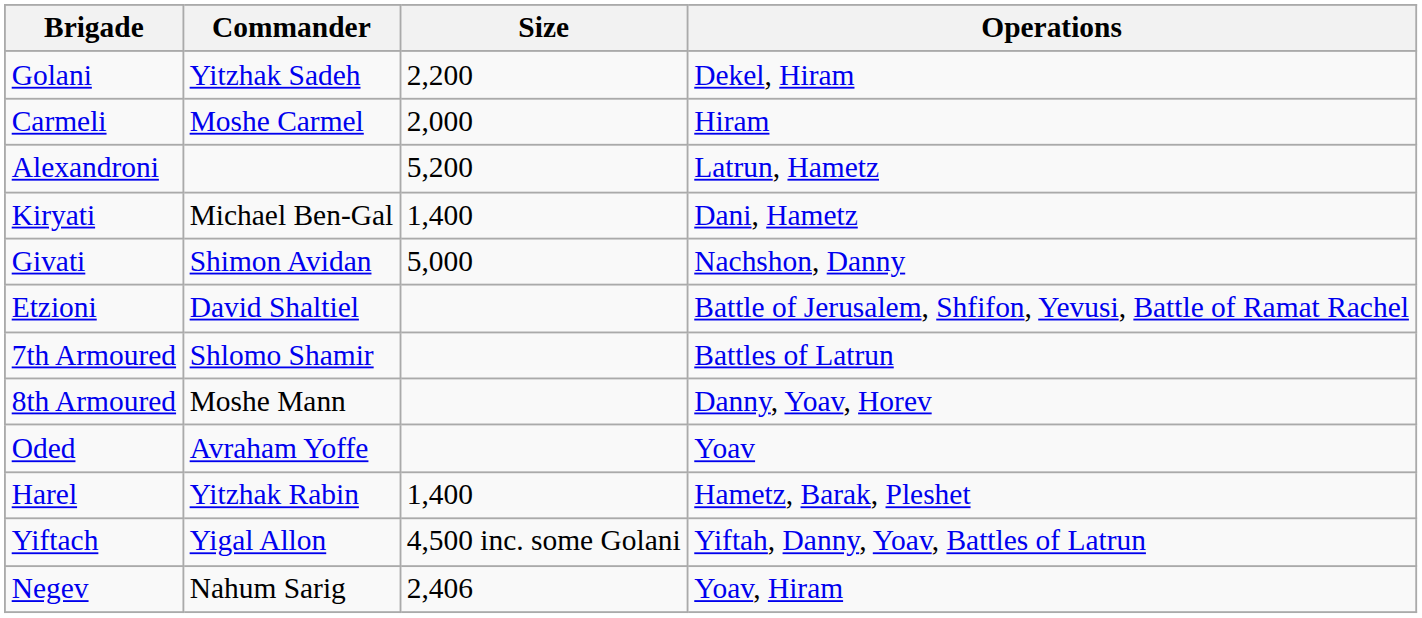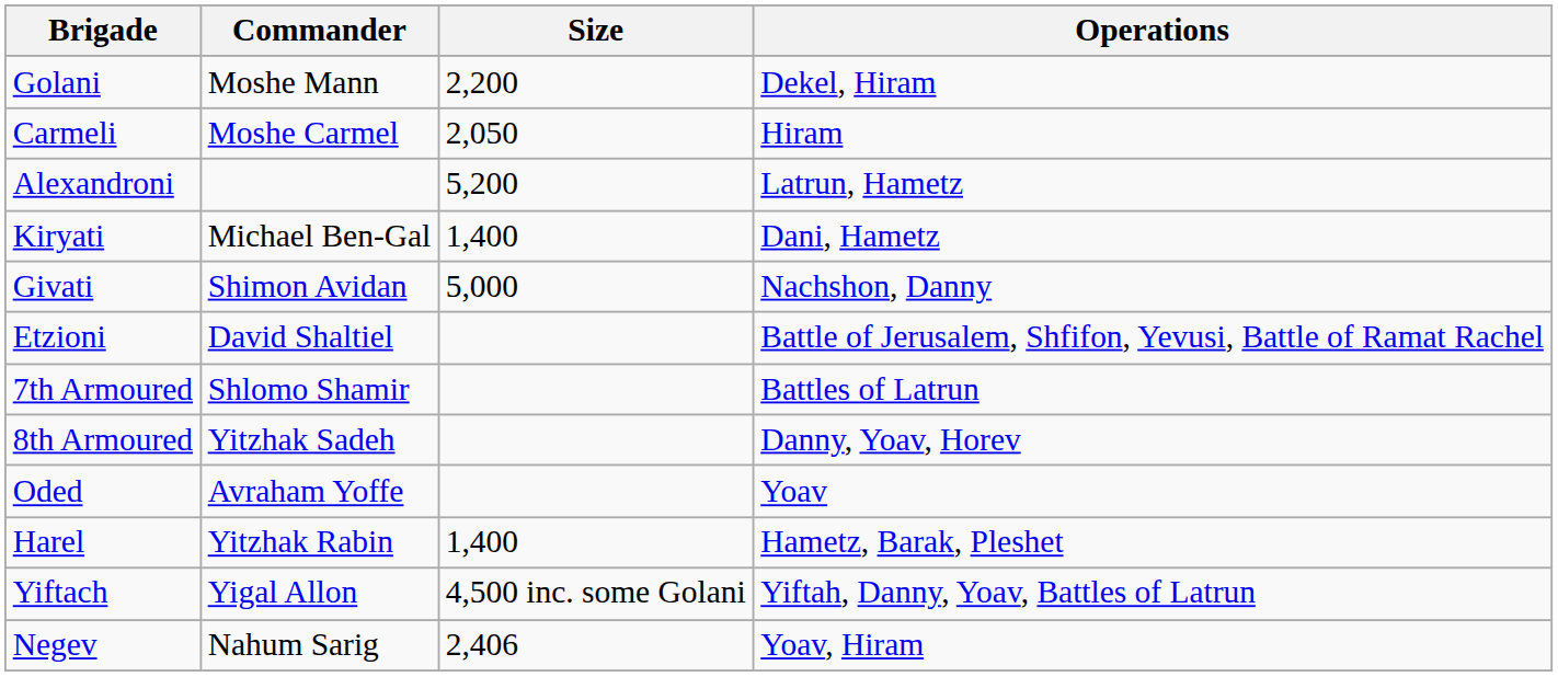 <table class="wikitable">
 <tr>
 <th>Brigade</th>
 <th>Commander</th>
 <th>Size</th>
 <th>Operations</th>
 </tr>
 <tr>
 <td><a href='#'>Golani</a></td>
-<td><a href='#'>Yitzhak Sadeh</a></td>
+<td>Moshe Mann</td>
 <td>2,200</td>
 <td><a href='#'>Dekel</a>, <a href='#'>Hiram</a></td>
 </tr>
 <tr>
 <td><a href='#'>Carmeli</a></td>
 <td><a href='#'>Moshe Carmel</a></td>
-<td>2,000</td>
+<td>2,050</td>
 <td><a href='#'>Hiram</a></td>
 </tr>
 <tr>
 <td><a href='#'>Alexandroni</a></td>
 <td></td>
 <td>5,200</td>
 <td><a href='#'>Latrun</a>, <a href='#'>Hametz</a></td>
 </tr>
 <tr>
 <td><a href='#'>Kiryati</a></td>
 <td>Michael Ben-Gal</td>
 <td>1,400</td>
 <td><a href='#'>Dani</a>, <a href='#'>Hametz</a></td>
 </tr>
 <tr>
 <td><a href='#'>Givati</a></td>
 <td><a href='#'>Shimon Avidan</a></td>
 <td>5,000</td>
 <td><a href='#'>Nachshon</a>, <a href='#'>Danny</a></td>
 </tr>
 <tr>
 <td><a href='#'>Etzioni</a></td>
 <td><a href='#'>David Shaltiel</a></td>
 <td></td>
 <td><a href='#'>Battle of Jerusalem</a>, <a href='#'>Shfifon</a>, <a href='#'>Yevusi</a>, <a href='#'>Battle of Ramat Rachel</a></td>
 </tr>
 <tr>
 <td><a href='#'>7th Armoured</a></td>
 <td><a href='#'>Shlomo Shamir</a></td>
 <td></td>
 <td><a href='#'>Battles of Latrun</a></td>
 </tr>
 <tr>
 <td><a href='#'>8th Armoured</a></td>
-<td>Moshe Mann</td>
+<td><a href='#'>Yitzhak Sadeh</a></td>
 <td></td>
 <td><a href='#'>Danny</a>, <a href='#'>Yoav</a>, <a href='#'>Horev</a></td>
 </tr>
 <tr>
 <td><a href='#'>Oded</a></td>
 <td><a href='#'>Avraham Yoffe</a></td>
 <td></td>
 <td><a href='#'>Yoav</a></td>
 </tr>
 <tr>
 <td><a href='#'>Harel</a></td>
 <td><a href='#'>Yitzhak Rabin</a></td>
 <td>1,400</td>
 <td><a href='#'>Hametz</a>, <a href='#'>Barak</a>, <a href='#'>Pleshet</a></td>
 </tr>
 <tr>
 <td><a href='#'>Yiftach</a></td>
 <td><a href='#'>Yigal Allon</a></td>
 <td>4,500 inc. some Golani</td>
 <td><a href='#'>Yiftah</a>, <a href='#'>Danny</a>, <a href='#'>Yoav</a>, <a href='#'>Battles of Latrun</a></td>
 </tr>
 <tr>
 <td><a href='#'>Negev</a></td>
 <td>Nahum Sarig</td>
 <td>2,406</td>
 <td><a href='#'>Yoav</a>, <a href='#'>Hiram</a></td>
 </tr>
 </table>
